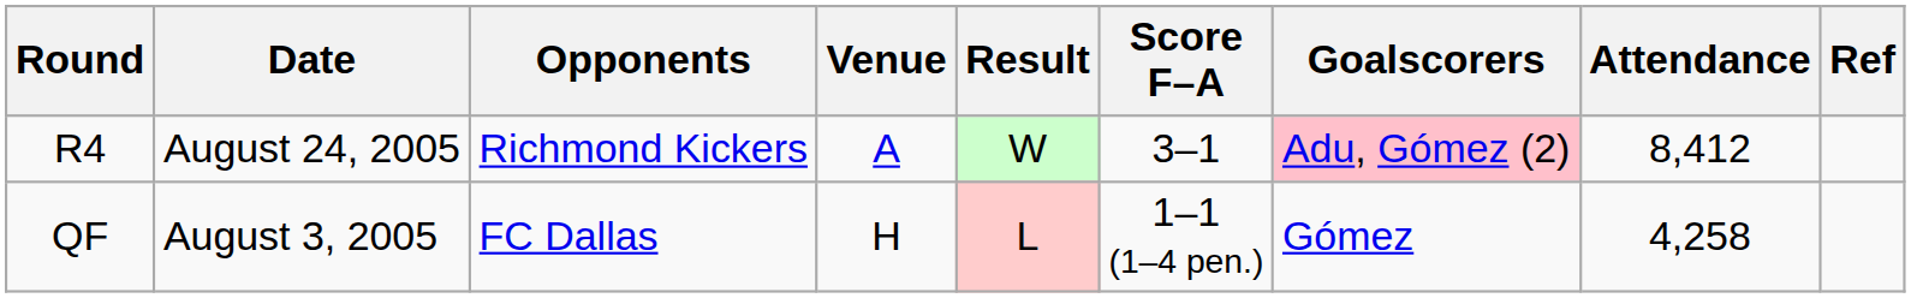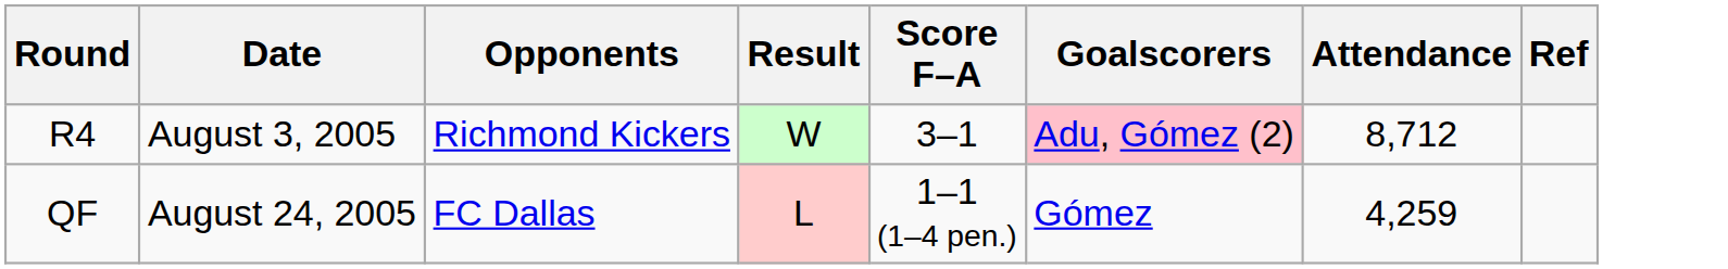 <table class="wikitable" style="text-align:center">
 <tr>
 <th scope="col">Round</th>
 <th scope="col">Date</th>
 <th scope="col">Opponents</th>
-<th scope="col">Venue</th>
 <th scope="col">Result</th>
 <th scope="col">Score<br>F–A</th>
 <th scope="col">Goalscorers</th>
 <th scope="col">Attendance</th>
 <th scope="col">Ref</th>
 </tr>
 <tr>
 <td>R4</td>
-<td align="left">August 24, 2005</td>
+<td align="left">August 3, 2005</td>
 <td align="left"><a href='#'>Richmond Kickers</a></td>
-<td><a href='#'>A</a></td>
 <td style="background-color:#CCFFCC">W</td>
 <td>3–1</td>
 <td align="left" style="background: pink;"><a href='#'>Adu</a>, <a href='#'>Gómez</a> (2)</td>
-<td>8,412</td>
+<td>8,712</td>
 <td></td>
 </tr>
 <tr>
 <td>QF</td>
-<td align="left">August 3, 2005</td>
+<td align="left">August 24, 2005</td>
 <td align="left"><a href='#'>FC Dallas</a></td>
-<td>H</td>
 <td style="background-color:#FFCCCC">L</td>
 <td>1–1<br><small>(1–4 pen.)</small></td>
 <td align="left"><a href='#'>Gómez</a></td>
-<td>4,258</td>
+<td>4,259</td>
 <td></td>
 </tr>
 </table>
